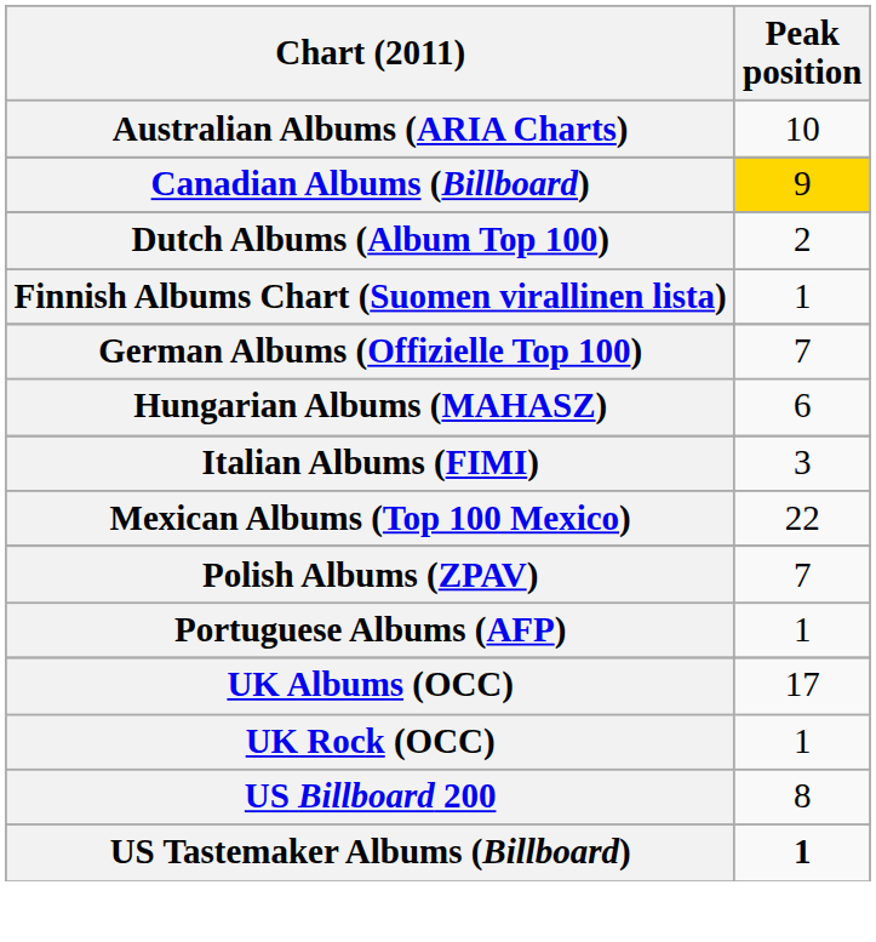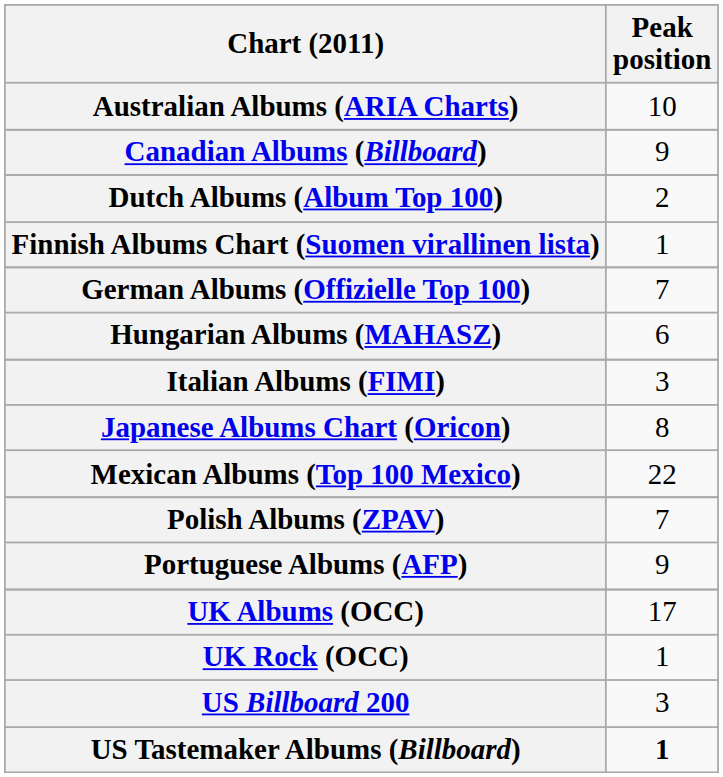 <table class="wikitable sortable plainrowheaders">
 <tr>
 <th scope="col">Chart (2011)</th>
 <th scope="col">Peak<br>position</th>
 </tr>
 <tr>
 <th scope="row">Australian Albums (<a href='#'>ARIA Charts</a>)</th>
 <td style="text-align:center;">10</td>
 </tr>
 <tr>
 </tr>
 <tr>
 </tr>
 <tr>
 </tr>
 <tr>
 <th scope="row"><a href='#'>Canadian Albums</a> (<em><a href='#'>Billboard</a></em>)</th>
-<td style="background: gold; text-align:center;">9</td>
+<td style="text-align:center;">9</td>
 </tr>
 <tr>
 </tr>
 <tr>
 </tr>
 <tr>
 <th scope="row">Dutch Albums (<a href='#'>Album Top 100</a>)</th>
 <td style="text-align:center;">2</td>
 </tr>
 <tr>
 <th scope="row">Finnish Albums Chart (<a href='#'>Suomen virallinen lista</a>)</th>
 <td style="text-align:center;">1</td>
 </tr>
 <tr>
 </tr>
 <tr>
 <th scope="row">German Albums (<a href='#'>Offizielle Top 100</a>)</th>
 <td align="center">7</td>
 </tr>
 <tr>
 <th scope="row">Hungarian Albums (<a href='#'>MAHASZ</a>)</th>
 <td style="text-align:center;">6</td>
 </tr>
 <tr>
 </tr>
 <tr>
 <th scope="row">Italian Albums (<a href='#'>FIMI</a>)</th>
 <td style="text-align:center;">3</td>
 </tr>
 <tr>
+<th scope="row"><a href='#'>Japanese Albums Chart</a> (<a href='#'>Oricon</a>)</th>
+<td style="text-align:center;">8</td>
+</tr>
+<tr>
 <th scope="row">Mexican Albums (<a href='#'>Top 100 Mexico</a>)</th>
 <td align="center">22</td>
 </tr>
 <tr>
 </tr>
 <tr>
 </tr>
 <tr>
 <th scope="row">Polish Albums (<a href='#'>ZPAV</a>)</th>
 <td style="text-align:center;">7</td>
 </tr>
 <tr>
 <th scope="row">Portuguese Albums (<a href='#'>AFP</a>)</th>
-<td style="text-align:center;">1</td>
+<td style="text-align:center;">9</td>
 </tr>
 <tr>
 </tr>
 <tr>
 </tr>
 <tr>
 </tr>
 <tr>
 </tr>
 <tr>
 <th scope="row"><a href='#'>UK Albums</a> (OCC)</th>
 <td style="text-align:center;">17</td>
 </tr>
 <tr>
 <th scope="row"><a href='#'>UK Rock</a> (OCC)</th>
 <td style="text-align:center;">1</td>
 </tr>
 <tr>
 <th scope="row"><a href='#'>US <em>Billboard</em> 200</a></th>
-<td style="text-align:center;">8</td>
+<td style="text-align:center;">3</td>
 </tr>
 <tr>
 <th scope="row">US Tastemaker Albums (<em>Billboard</em>)</th>
 <td style="text-align:center;"><strong>1</strong></td>
 </tr>
 </table>
